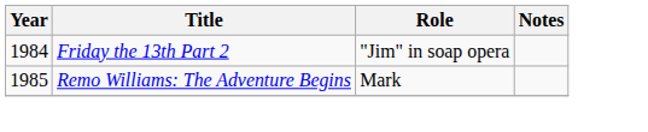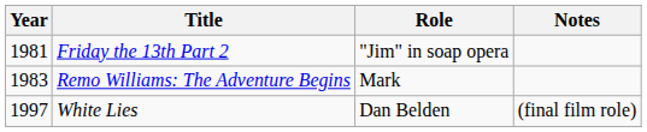 <table class="wikitable sortable">
 <tr>
 <th>Year</th>
 <th>Title</th>
 <th>Role</th>
 <th class="unsortable">Notes</th>
 </tr>
 <tr>
-<td>1984</td>
+<td>1981</td>
 <td><em><a href='#'>Friday the 13th Part 2</a></em></td>
 <td>"Jim" in soap opera</td>
 <td></td>
 </tr>
 <tr>
-<td>1985</td>
+<td>1983</td>
 <td><em><a href='#'>Remo Williams: The Adventure Begins</a></em></td>
 <td>Mark</td>
 <td></td>
 </tr>
 <tr>
+<td>1997</td>
+<td><em>White Lies</em></td>
+<td>Dan Belden</td>
+<td>(final film role)</td>
+</tr>
+<tr>
 </tr>
 </table>
